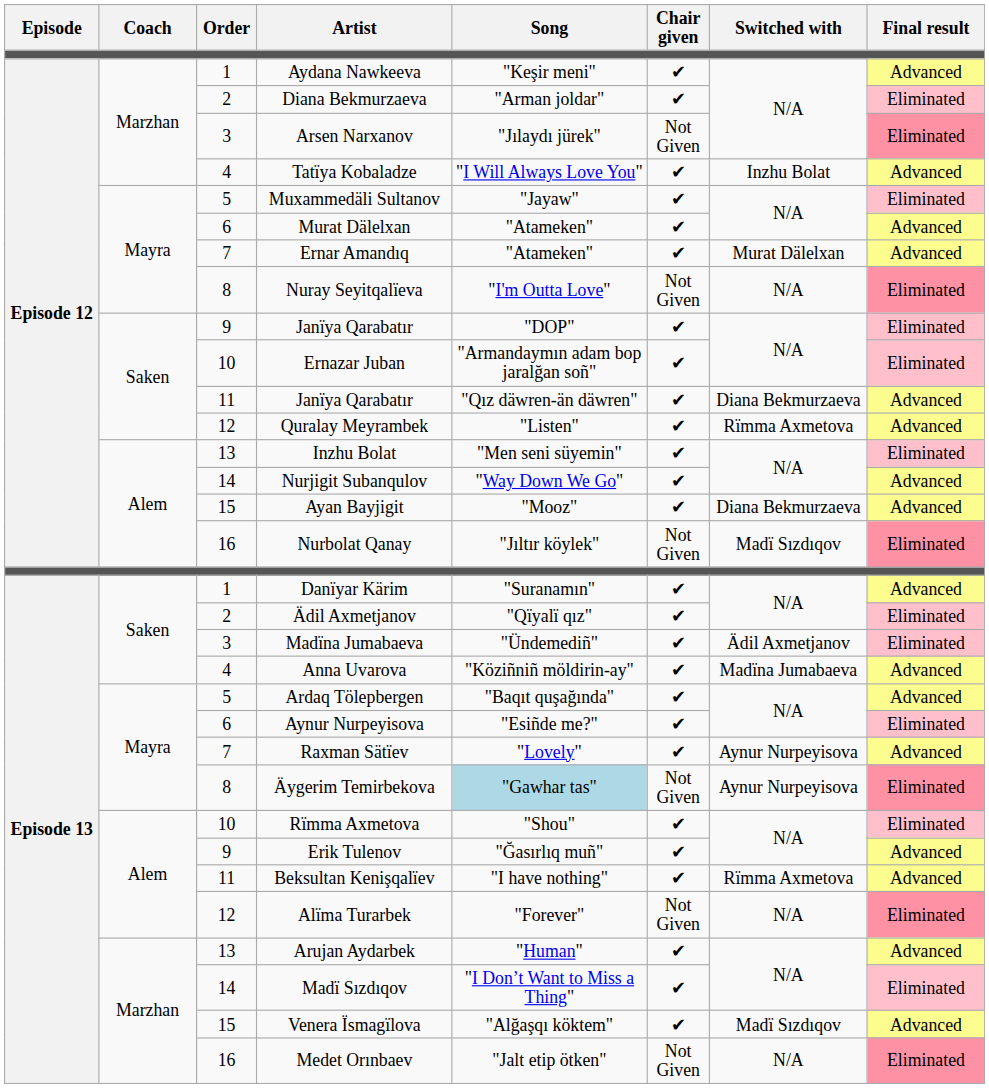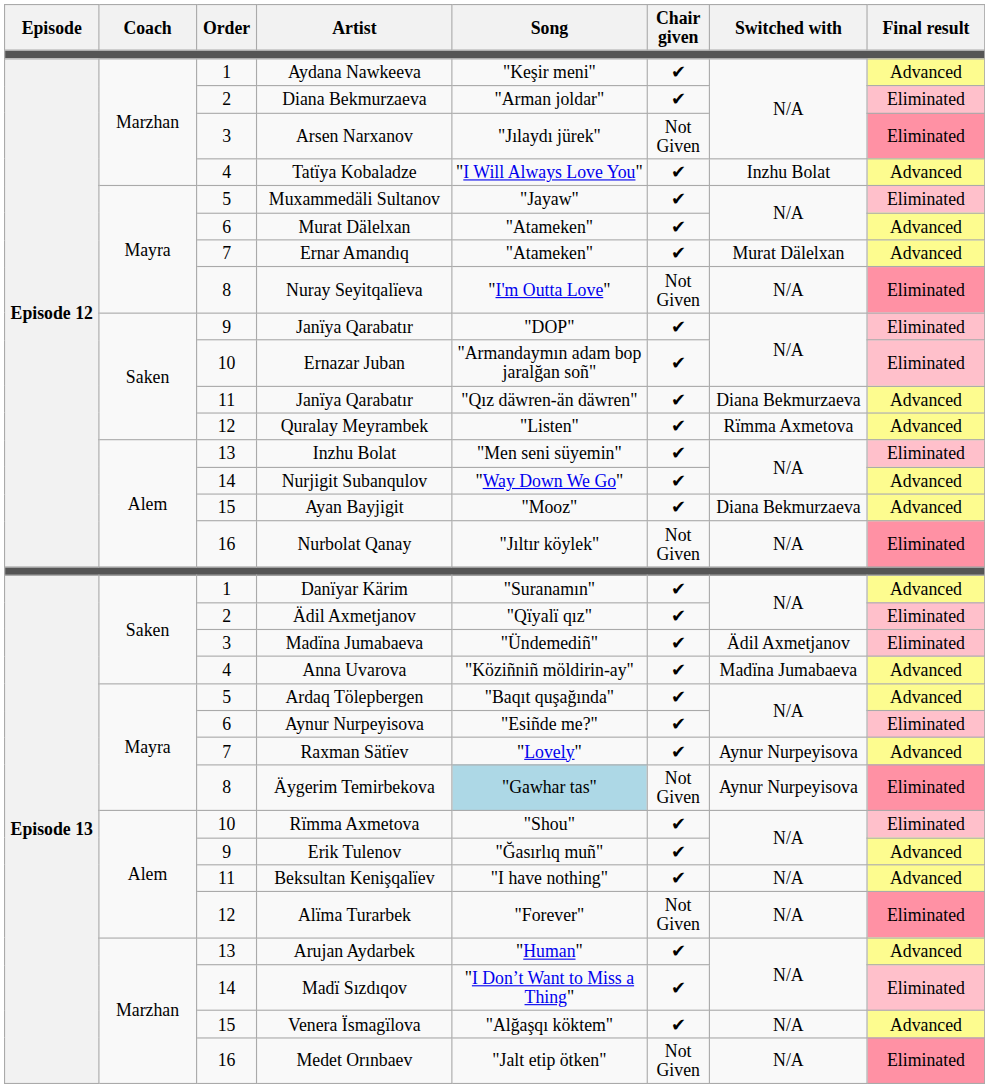 <table class="wikitable" style="text-align:center; line-height:17px; width:100%">
 <tr>
 <th style="width:05%">Episode</th>
 <th style="width:05%">Coach</th>
 <th style="width:01%">Order</th>
 <th style="width:13%">Artist</th>
 <th style="width:13%">Song</th>
 <th style="width:02%">Chair given</th>
 <th style="width:10%">Switched with</th>
 <th style="width:06%">Final result</th>
 </tr>
 <tr>
 <td colspan="8" style="background:#555"></td>
 </tr>
 <tr>
 <th rowspan="16">Episode 12<br></th>
 <td rowspan="4">Marzhan</td>
 <td>1</td>
 <td>Aydana Nawkeeva</td>
 <td>"Keşir meni"</td>
 <td>✔</td>
 <td rowspan="3">N/A</td>
 <td style="background:#fdfc8f;">Advanced</td>
 </tr>
 <tr>
 <td>2</td>
 <td>Diana Bekmurzaeva</td>
 <td>"Arman joldar"</td>
 <td>✔</td>
 <td style="background:pink;">Eliminated</td>
 </tr>
 <tr>
 <td>3</td>
 <td>Arsen Narxanov</td>
 <td>"Jılaydı jürek"</td>
 <td>Not Given</td>
 <td style="background:#FF91A4;">Eliminated</td>
 </tr>
 <tr>
 <td>4</td>
 <td>Tatïya Kobaladze</td>
 <td>"<a href='#'>I Will Always Love You</a>"</td>
 <td>✔</td>
 <td>Inzhu Bolat</td>
 <td style="background:#fdfc8f;">Advanced</td>
 </tr>
 <tr>
 <td rowspan="4">Mayra</td>
 <td>5</td>
 <td>Muxammedäli Sultanov</td>
 <td>"Jayaw"</td>
 <td>✔</td>
 <td rowspan="2">N/A</td>
 <td style="background:pink;">Eliminated</td>
 </tr>
 <tr>
 <td>6</td>
 <td>Murat Dälelxan</td>
 <td>"Atameken"</td>
 <td>✔</td>
 <td style="background:#fdfc8f;">Advanced</td>
 </tr>
 <tr>
 <td>7</td>
 <td>Ernar Amandıq</td>
 <td>"Atameken"</td>
 <td>✔</td>
 <td>Murat Dälelxan</td>
 <td style="background:#fdfc8f;">Advanced</td>
 </tr>
 <tr>
 <td>8</td>
 <td>Nuray Seyitqalïeva</td>
 <td>"<a href='#'>I'm Outta Love</a>"</td>
 <td>Not Given</td>
 <td>N/A</td>
 <td style="background:#FF91A4;">Eliminated</td>
 </tr>
 <tr>
 <td rowspan="4">Saken</td>
 <td>9</td>
 <td>Janïya Qarabatır</td>
 <td>"DOP"</td>
 <td>✔</td>
 <td rowspan="2">N/A</td>
 <td style="background:pink;">Eliminated</td>
 </tr>
 <tr>
 <td>10</td>
 <td>Ernazar Juban</td>
 <td>"Armandaymın adam bop jaralğan soñ"</td>
 <td>✔</td>
 <td style="background:pink;">Eliminated</td>
 </tr>
 <tr>
 <td>11</td>
 <td>Janïya Qarabatır</td>
 <td>"Qız däwren-än däwren"</td>
 <td>✔</td>
 <td>Diana Bekmurzaeva</td>
 <td style="background:#fdfc8f;">Advanced</td>
 </tr>
 <tr>
 <td>12</td>
 <td>Quralay Meyrambek</td>
 <td>"Listen"</td>
 <td>✔</td>
 <td>Rïmma Axmetova</td>
 <td style="background:#fdfc8f;">Advanced</td>
 </tr>
 <tr>
 <td rowspan="4">Alem</td>
 <td>13</td>
 <td>Inzhu Bolat</td>
 <td>"Men seni süyemin"</td>
 <td>✔</td>
 <td rowspan="2">N/A</td>
 <td style="background:pink;">Eliminated</td>
 </tr>
 <tr>
 <td>14</td>
 <td>Nurjigit Subanqulov</td>
 <td>"<a href='#'>Way Down We Go</a>"</td>
 <td>✔</td>
 <td style="background:#fdfc8f;">Advanced</td>
 </tr>
 <tr>
 <td>15</td>
 <td>Ayan Bayjigit</td>
 <td>"Mooz"</td>
 <td>✔</td>
 <td>Diana Bekmurzaeva</td>
 <td style="background:#fdfc8f;">Advanced</td>
 </tr>
 <tr>
 <td>16</td>
 <td>Nurbolat Qanay</td>
 <td>"Jıltır köylek"</td>
 <td>Not Given</td>
-<td>Madï Sızdıqov</td>
+<td>N/A</td>
 <td style="background:#FF91A4;">Eliminated</td>
 </tr>
 <tr>
 <th colspan="8" style="background:#555"></th>
 </tr>
 <tr>
 <th rowspan="16">Episode 13<br></th>
 <td rowspan="4">Saken</td>
 <td>1</td>
 <td>Danïyar Kärim</td>
 <td>"Suranamın"</td>
 <td>✔</td>
 <td rowspan="2">N/A</td>
 <td style="background:#fdfc8f;">Advanced</td>
 </tr>
 <tr>
 <td>2</td>
 <td>Ädil Axmetjanov</td>
 <td>"Qïyalï qız"</td>
 <td>✔</td>
 <td style="background:pink;">Eliminated</td>
 </tr>
 <tr>
 <td>3</td>
 <td>Madïna Jumabaeva</td>
 <td>"Ündemediñ"</td>
 <td>✔</td>
 <td>Ädil Axmetjanov</td>
 <td style="background:pink;">Eliminated</td>
 </tr>
 <tr>
 <td>4</td>
 <td>Anna Uvarova</td>
 <td>"Köziñniñ möldirin-ay"</td>
 <td>✔</td>
 <td>Madïna Jumabaeva</td>
 <td style="background:#fdfc8f;">Advanced</td>
 </tr>
 <tr>
 <td rowspan="4">Mayra</td>
 <td>5</td>
 <td>Ardaq Tölepbergen</td>
 <td>"Baqıt quşağında"</td>
 <td>✔</td>
 <td rowspan="2">N/A</td>
 <td style="background:#fdfc8f;">Advanced</td>
 </tr>
 <tr>
 <td>6</td>
 <td>Aynur Nurpeyisova</td>
 <td>"Esiñde me?"</td>
 <td>✔</td>
 <td style="background:pink;">Eliminated</td>
 </tr>
 <tr>
 <td>7</td>
 <td>Raxman Sätïev</td>
 <td>"<a href='#'>Lovely</a>"</td>
 <td>✔</td>
 <td>Aynur Nurpeyisova</td>
 <td style="background:#fdfc8f;">Advanced</td>
 </tr>
 <tr>
 <td>8</td>
 <td>Äygerim Temirbekova</td>
 <td style="background: lightblue;">"Gawhar tas"</td>
 <td>Not Given</td>
 <td>Aynur Nurpeyisova</td>
 <td style="background:#FF91A4;">Eliminated</td>
 </tr>
 <tr>
 <td rowspan="4">Alem</td>
 <td>10</td>
 <td>Rïmma Axmetova</td>
 <td>"Shou"</td>
 <td>✔</td>
 <td rowspan="2">N/A</td>
 <td style="background:pink;">Eliminated</td>
 </tr>
 <tr>
 <td>9</td>
 <td>Erik Tulenov</td>
 <td>"Ğasırlıq muñ"</td>
 <td>✔</td>
 <td style="background:#fdfc8f;">Advanced</td>
 </tr>
 <tr>
 <td>11</td>
 <td>Beksultan Kenişqalïev</td>
 <td>"I have nothing"</td>
 <td>✔</td>
-<td>Rïmma Axmetova</td>
+<td>N/A</td>
 <td style="background:#fdfc8f;">Advanced</td>
 </tr>
 <tr>
 <td>12</td>
 <td>Alïma Turarbek</td>
 <td>"Forever"</td>
 <td>Not Given</td>
 <td>N/A</td>
 <td style="background:#FF91A4;">Eliminated</td>
 </tr>
 <tr>
 <td rowspan="4">Marzhan</td>
 <td>13</td>
 <td>Arujan Aydarbek</td>
 <td>"<a href='#'>Human</a>"</td>
 <td>✔</td>
 <td rowspan="2">N/A</td>
 <td style="background:#fdfc8f;">Advanced</td>
 </tr>
 <tr>
 <td>14</td>
 <td>Madï Sızdıqov</td>
 <td>"<a href='#'>I Don’t Want to Miss a Thing</a>"</td>
 <td>✔</td>
 <td style="background:pink;">Eliminated</td>
 </tr>
 <tr>
 <td>15</td>
 <td>Venera Ïsmagïlova</td>
 <td>"Alğaşqı köktem"</td>
 <td>✔</td>
-<td>Madï Sızdıqov</td>
+<td>N/A</td>
 <td style="background:#fdfc8f;">Advanced</td>
 </tr>
 <tr>
 <td>16</td>
 <td>Medet Orınbaev</td>
 <td>"Jalt etip ötken"</td>
 <td>Not Given</td>
 <td>N/A</td>
 <td style="background:#FF91A4;">Eliminated</td>
 </tr>
 </table>
